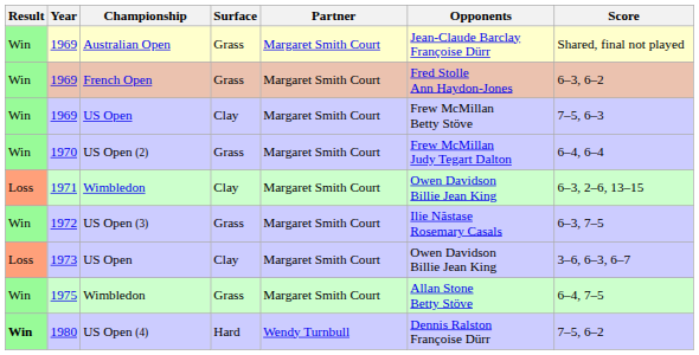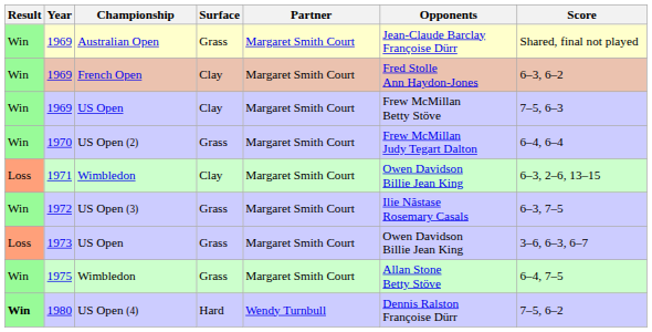 <table class="sortable wikitable">
 <tr>
 <th style="width:40px">Result</th>
 <th style="width:30px">Year</th>
 <th style="width:150px">Championship</th>
 <th style="width:50px">Surface</th>
 <th style="width:170px">Partner</th>
 <th style="width:170px">Opponents</th>
 <th style="width:160px"  class="unsortable">Score</th>
 </tr>
 <tr style="background:#ffc;">
 <td style="background:#98fb98;">Win</td>
 <td><a href='#'>1969</a></td>
 <td><a href='#'>Australian Open</a></td>
 <td>Grass</td>
 <td> <a href='#'>Margaret Smith Court</a></td>
 <td> <a href='#'>Jean-Claude Barclay</a><br>  <a href='#'>Françoise Dürr</a></td>
 <td>Shared, final not played</td>
 </tr>
 <tr style="background:#ebc2af;">
 <td style="background:#98fb98;">Win</td>
 <td><a href='#'>1969</a></td>
 <td><a href='#'>French Open</a></td>
-<td>Grass</td>
+<td>Clay</td>
 <td> Margaret Smith Court</td>
 <td> <a href='#'>Fred Stolle</a><br> <a href='#'>Ann Haydon-Jones</a></td>
 <td>6–3, 6–2</td>
 </tr>
 <tr style="background:#ccf;">
 <td style="background:#98fb98;">Win</td>
 <td><a href='#'>1969</a></td>
 <td><a href='#'>US Open</a></td>
 <td>Clay</td>
 <td> Margaret Smith Court</td>
 <td> Frew McMillan<br> Betty Stöve</td>
 <td>7–5, 6–3</td>
 </tr>
 <tr style="background:#ccf;">
 <td style="background:#98fb98;">Win</td>
 <td><a href='#'>1970</a></td>
 <td>US Open <small>(2)</small></td>
 <td>Grass</td>
 <td> Margaret Smith Court</td>
 <td> <a href='#'>Frew McMillan</a><br> <a href='#'>Judy Tegart Dalton</a></td>
 <td>6–4, 6–4</td>
 </tr>
 <tr style="background:#cfc;">
 <td style="background:#ffa07a;">Loss</td>
 <td><a href='#'>1971</a></td>
 <td><a href='#'>Wimbledon</a></td>
 <td>Clay</td>
 <td> Margaret Smith Court</td>
 <td> <a href='#'>Owen Davidson</a><br> <a href='#'>Billie Jean King</a></td>
 <td>6–3, 2–6, 13–15</td>
 </tr>
 <tr style="background:#ccf;">
 <td style="background:#98fb98;">Win</td>
 <td><a href='#'>1972</a></td>
 <td>US Open <small>(3)</small></td>
 <td>Grass</td>
 <td> Margaret Smith Court</td>
 <td> <a href='#'>Ilie Năstase</a><br> <a href='#'>Rosemary Casals</a></td>
 <td>6–3, 7–5</td>
 </tr>
 <tr style="background:#ccf;">
 <td style="background:#ffa07a;">Loss</td>
 <td><a href='#'>1973</a></td>
 <td>US Open</td>
-<td>Clay</td>
+<td>Grass</td>
 <td> Margaret Smith Court</td>
 <td> Owen Davidson <br>  Billie Jean King</td>
 <td>3–6, 6–3, 6–7</td>
 </tr>
 <tr style="background:#cfc;">
 <td style="background:#98fb98;">Win</td>
 <td><a href='#'>1975</a></td>
 <td>Wimbledon</td>
 <td>Grass</td>
 <td> Margaret Smith Court</td>
 <td> <a href='#'>Allan Stone</a><br> <a href='#'>Betty Stöve</a></td>
 <td>6–4, 7–5</td>
 </tr>
 <tr style="background:#ccf;">
 <td style="background:#98fb98;"><strong>Win</strong></td>
 <td><a href='#'>1980</a></td>
 <td>US Open <small>(4)</small></td>
 <td>Hard</td>
 <td> <a href='#'>Wendy Turnbull</a></td>
 <td> <a href='#'>Dennis Ralston</a><br> Françoise Dürr</td>
 <td>7–5, 6–2</td>
 </tr>
 </table>
